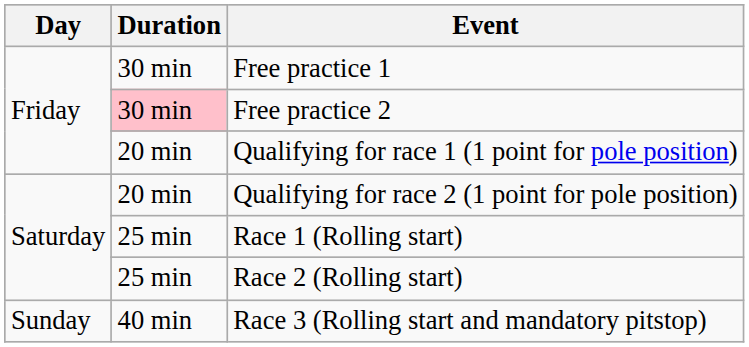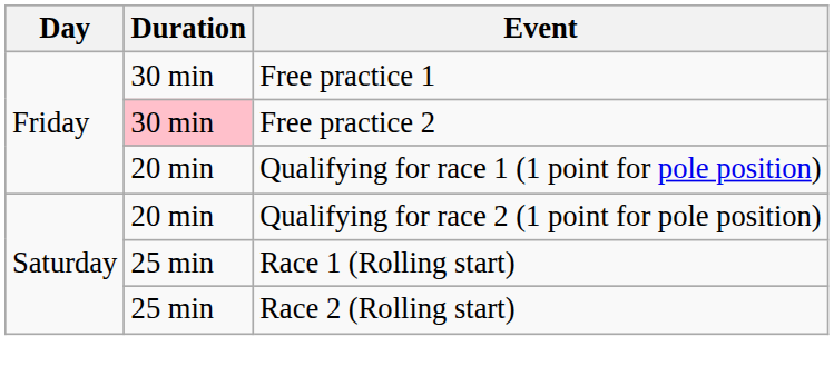 <table class="wikitable">
 <tr>
 <th>Day</th>
 <th>Duration</th>
 <th>Event</th>
 </tr>
 <tr>
 <td rowspan="3">Friday</td>
 <td>30 min</td>
 <td>Free practice 1</td>
 </tr>
 <tr>
 <td style="background: pink;">30 min</td>
 <td>Free practice 2</td>
 </tr>
 <tr>
 <td>20 min</td>
 <td>Qualifying for race 1 (1 point for <a href='#'>pole position</a>)</td>
 </tr>
 <tr>
 <td rowspan="3">Saturday</td>
 <td>20 min</td>
 <td>Qualifying for race 2 (1 point for pole position)</td>
 </tr>
 <tr>
 <td>25 min</td>
 <td>Race 1 (Rolling start)</td>
 </tr>
 <tr>
 <td>25 min</td>
 <td>Race 2 (Rolling start)</td>
 </tr>
-<tr>
-<td>Sunday</td>
-<td>40 min</td>
-<td>Race 3 (Rolling start and mandatory pitstop)</td>
-</tr>
 </table>
